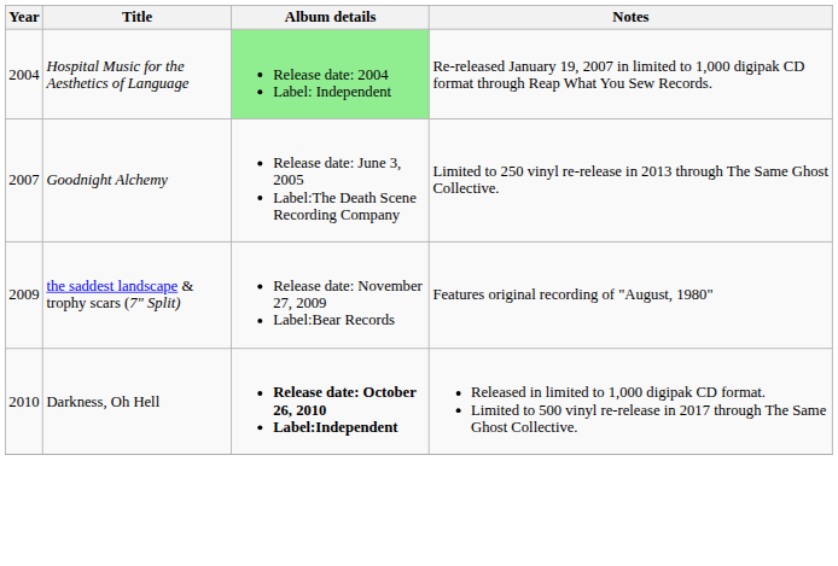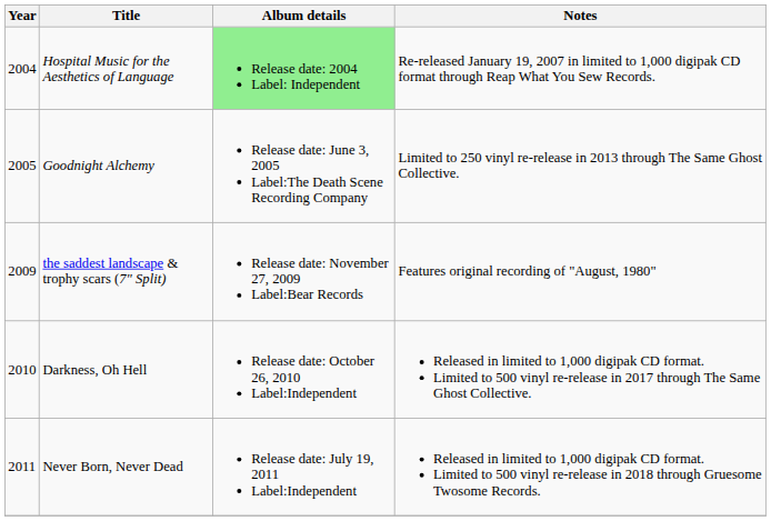 <table class="wikitable">
 <tr>
 <th>Year</th>
 <th>Title</th>
 <th style="width:200px;">Album details</th>
 <th>Notes</th>
 </tr>
 <tr>
 <td>2004</td>
 <td><em>Hospital Music for the Aesthetics of Language</em></td>
 <td style="background: lightgreen;"><br><ul><li>Release date: 2004</li><li>Label: Independent</li></ul></td>
 <td>Re-released January 19, 2007 in limited to 1,000 digipak CD format through Reap What You Sew Records.</td>
 </tr>
 <tr>
-<td>2007</td>
+<td>2005</td>
 <td><em>Goodnight Alchemy</em></td>
 <td><br><ul><li>Release date: June 3, 2005</li><li>Label:The Death Scene Recording Company</li></ul></td>
 <td>Limited to 250 vinyl re-release in 2013 through The Same Ghost Collective.</td>
 </tr>
 <tr>
 <td>2009</td>
 <td><a href='#'>the saddest landscape</a> & trophy scars (<em>7" Split)</td>
 <td><br><ul><li>Release date: November 27, 2009</li><li>Label:Bear Records</li></ul></td>
 <td>Features original recording of "August, 1980"</td>
 </tr>
 <tr>
 <td>2010</td>
 <td></em>Darkness, Oh Hell<em></td>
-<td><strong><br><ul><li>Release date: October 26, 2010</li><li>Label:Independent</li></ul></strong></td>
+<td><br><ul><li>Release date: October 26, 2010</li><li>Label:Independent</li></ul></td>
 <td><br><ul><li>Released in limited to 1,000 digipak CD format.</li><li>Limited to 500 vinyl re-release in 2017 through The Same Ghost Collective.</li></ul></td>
+</tr>
+<tr>
+<td>2011</td>
+<td></em>Never Born, Never Dead<em></td>
+<td><br><ul><li>Release date: July 19, 2011</li><li>Label:Independent</li></ul></td>
+<td><br><ul><li>Released in limited to 1,000 digipak CD format.</li><li>Limited to 500 vinyl re-release in 2018 through Gruesome Twosome Records.</li></ul></td>
 </tr>
 <tr>
 </tr>
 </table>
